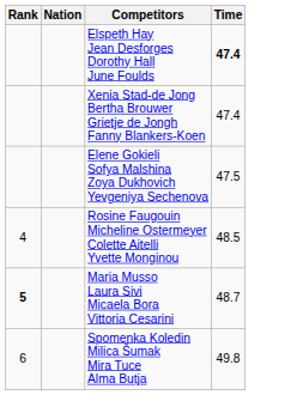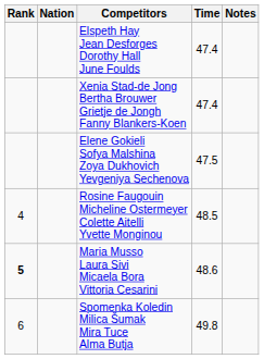 <table class="wikitable sortable" style="text-align:center">
 <tr>
 <th>Rank</th>
 <th>Nation</th>
 <th>Competitors</th>
 <th>Time</th>
+<th>Notes</th>
 </tr>
 <tr>
 <td></td>
 <td align=left></td>
 <td align=left><a href='#'>Elspeth Hay</a><br><a href='#'>Jean Desforges</a><br><a href='#'>Dorothy Hall</a><br><a href='#'>June Foulds</a></td>
-<td><strong>47.4</strong></td>
+<td>47.4</td>
+<td></td>
 </tr>
 <tr>
 <td></td>
 <td align=left></td>
 <td align=left><a href='#'>Xenia Stad-de Jong</a><br><a href='#'>Bertha Brouwer</a><br><a href='#'>Grietje de Jongh</a><br><a href='#'>Fanny Blankers-Koen</a></td>
 <td>47.4</td>
+<td></td>
 </tr>
 <tr>
 <td></td>
 <td align=left></td>
 <td align=left><a href='#'>Elene Gokieli</a><br><a href='#'>Sofya Malshina</a><br><a href='#'>Zoya Dukhovich</a><br><a href='#'>Yevgeniya Sechenova</a></td>
 <td>47.5</td>
+<td></td>
 </tr>
 <tr>
 <td>4</td>
 <td align=left></td>
 <td align=left><a href='#'>Rosine Faugouin</a><br><a href='#'>Micheline Ostermeyer</a><br><a href='#'>Colette Aitelli</a><br><a href='#'>Yvette Monginou</a></td>
 <td>48.5</td>
+<td></td>
 </tr>
 <tr>
 <td><strong>5</strong></td>
 <td align=left></td>
 <td align=left><a href='#'>Maria Musso</a><br><a href='#'>Laura Sivi</a><br><a href='#'>Micaela Bora</a><br><a href='#'>Vittoria Cesarini</a></td>
-<td>48.7</td>
+<td>48.6</td>
+<td></td>
 </tr>
 <tr>
 <td>6</td>
 <td align=left></td>
 <td align=left><a href='#'>Spomenka Koledin</a><br><a href='#'>Milica Šumak</a><br><a href='#'>Mira Tuce</a><br><a href='#'>Alma Butja</a></td>
 <td>49.8</td>
+<td></td>
 </tr>
 </table>
